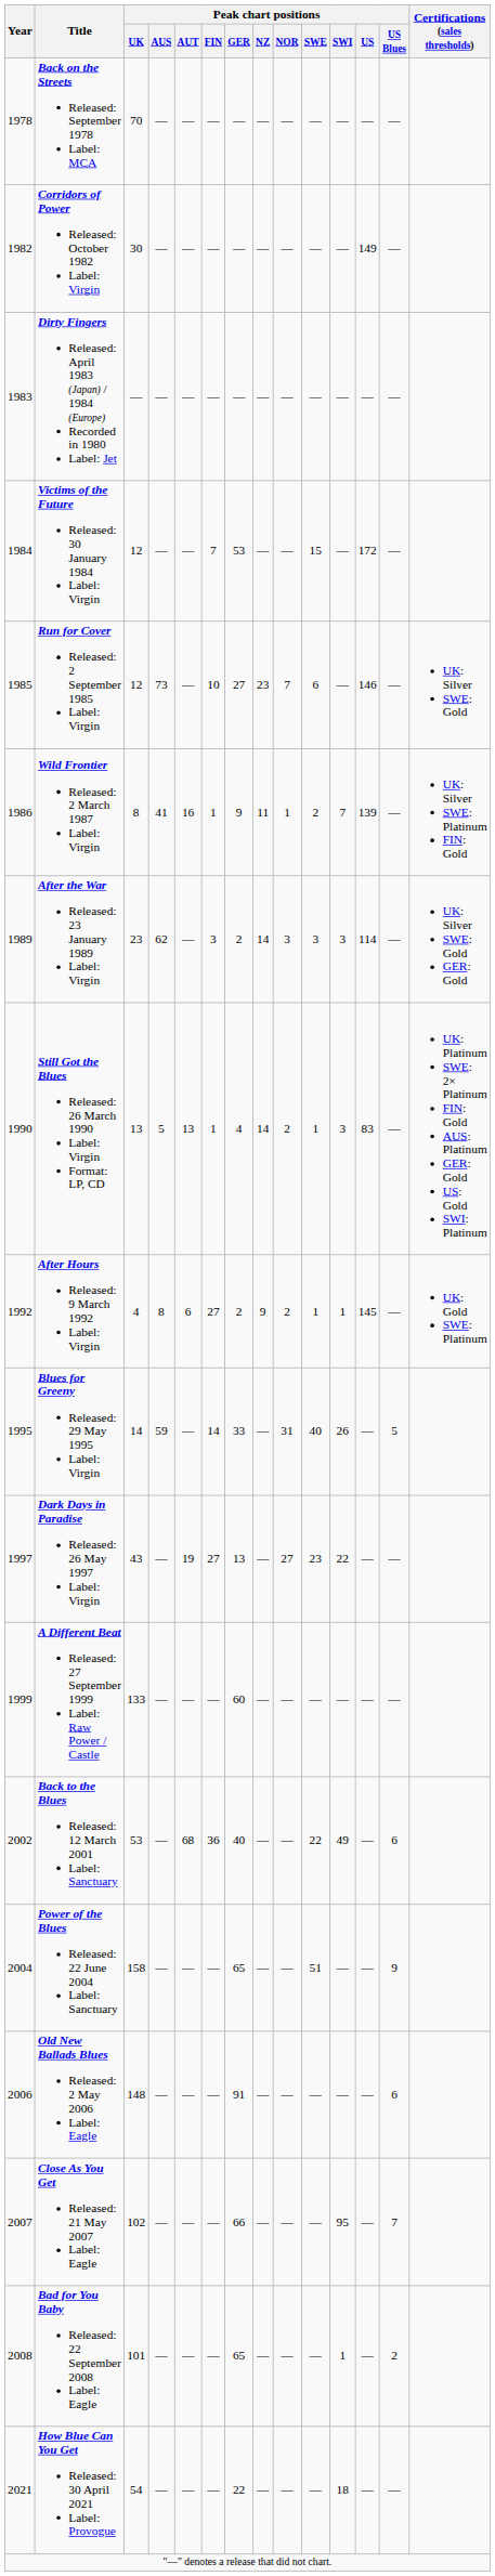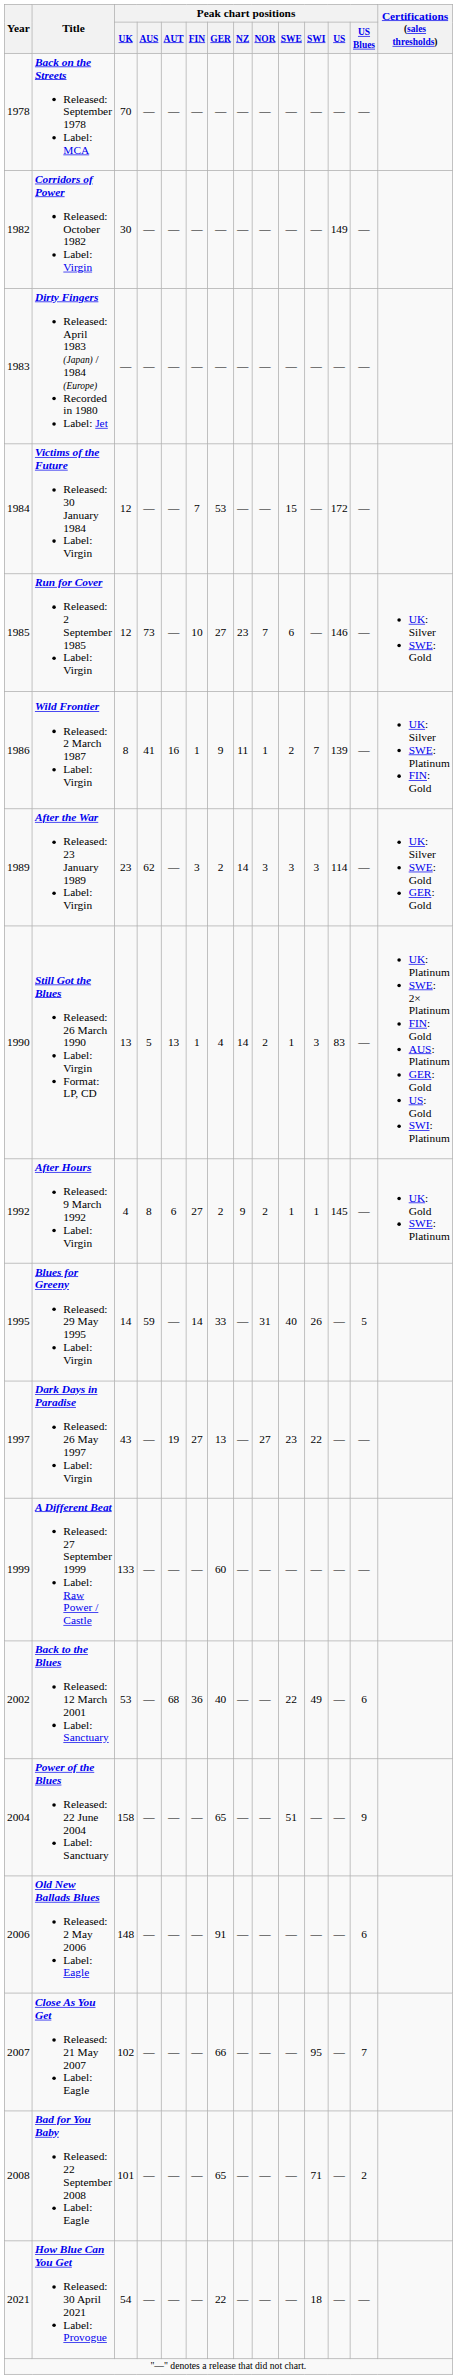 <table class="wikitable">
 <tr>
 <th rowspan="2">Year</th>
 <th rowspan="2">Title</th>
 <th colspan="11">Peak chart positions</th>
 <th rowspan="2"><a href='#'>Certifications</a><br><small>(<a href='#'>sales thresholds</a>)</small></th>
 </tr>
 <tr>
 <th width="35"><small><a href='#'>UK</a></small><br></th>
 <th width="35"><small><a href='#'>AUS</a></small><br></th>
 <th width="35"><small><a href='#'>AUT</a></small><br></th>
 <th width="35"><small><a href='#'>FIN</a></small><br></th>
 <th width="35"><small><a href='#'>GER</a></small><br></th>
 <th width="35"><small><a href='#'>NZ</a></small><br></th>
 <th width="35"><small><a href='#'>NOR</a></small><br></th>
 <th width="35"><small><a href='#'>SWE</a></small><br></th>
 <th width="35"><small><a href='#'>SWI</a></small><br></th>
 <th width="35"><small><a href='#'>US</a></small><br></th>
 <th width="35"><small><a href='#'>US Blues</a></small><br></th>
 </tr>
 <tr>
 <td>1978</td>
 <td><strong><em><a href='#'>Back on the Streets</a></em></strong><br><ul><li>Released: September 1978</li><li>Label: <a href='#'>MCA</a></li></ul></td>
 <td align="center">70</td>
 <td align="center">—</td>
 <td align="center">—</td>
 <td align="center">—</td>
 <td align="center">—</td>
 <td align="center">—</td>
 <td align="center">—</td>
 <td align="center">—</td>
 <td align="center">—</td>
 <td align="center">—</td>
 <td align="center">—</td>
 <td></td>
 </tr>
 <tr>
 <td>1982</td>
 <td><strong><em><a href='#'>Corridors of Power</a></em></strong><br><ul><li>Released: October 1982</li><li>Label: <a href='#'>Virgin</a></li></ul></td>
 <td align="center">30</td>
 <td align="center">—</td>
 <td align="center">—</td>
 <td align="center">—</td>
 <td align="center">—</td>
 <td align="center">—</td>
 <td align="center">—</td>
 <td align="center">—</td>
 <td align="center">—</td>
 <td align="center">149</td>
 <td align="center">—</td>
 <td></td>
 </tr>
 <tr>
 <td>1983</td>
 <td><strong><em><a href='#'>Dirty Fingers</a></em></strong><br><ul><li>Released: April 1983 <small><em>(Japan)</em></small> / 1984 <small><em>(Europe)</em></small></li><li>Recorded in 1980</li><li>Label: <a href='#'>Jet</a></li></ul></td>
 <td align="center">—</td>
 <td align="center">—</td>
 <td align="center">—</td>
 <td align="center">—</td>
 <td align="center">—</td>
 <td align="center">—</td>
 <td align="center">—</td>
 <td align="center">—</td>
 <td align="center">—</td>
 <td align="center">—</td>
 <td align="center">—</td>
 <td></td>
 </tr>
 <tr>
 <td>1984</td>
 <td><strong><em><a href='#'>Victims of the Future</a></em></strong><br><ul><li>Released: 30 January 1984</li><li>Label: Virgin</li></ul></td>
 <td align="center">12</td>
 <td align="center">—</td>
 <td align="center">—</td>
 <td align="center">7</td>
 <td align="center">53</td>
 <td align="center">—</td>
 <td align="center">—</td>
 <td align="center">15</td>
 <td align="center">—</td>
 <td align="center">172</td>
 <td align="center">—</td>
 <td></td>
 </tr>
 <tr>
 <td>1985</td>
 <td><strong><em><a href='#'>Run for Cover</a></em></strong><br><ul><li>Released: 2 September 1985</li><li>Label: Virgin</li></ul></td>
 <td align="center">12</td>
 <td align="center">73</td>
 <td align="center">—</td>
 <td align="center">10</td>
 <td align="center">27</td>
 <td align="center">23</td>
 <td align="center">7</td>
 <td align="center">6</td>
 <td align="center">—</td>
 <td align="center">146</td>
 <td align="center">—</td>
 <td><br><ul><li><a href='#'>UK</a>: Silver</li><li><a href='#'>SWE</a>: Gold</li></ul></td>
 </tr>
 <tr>
 <td>1986</td>
 <td><strong><em><a href='#'>Wild Frontier</a></em></strong><br><ul><li>Released: 2 March 1987</li><li>Label: Virgin</li></ul></td>
 <td align="center">8</td>
 <td align="center">41</td>
 <td align="center">16</td>
 <td align="center">1</td>
 <td align="center">9</td>
 <td align="center">11</td>
 <td align="center">1</td>
 <td align="center">2</td>
 <td align="center">7</td>
 <td align="center">139</td>
 <td align="center">—</td>
 <td><br><ul><li><a href='#'>UK</a>: Silver</li><li><a href='#'>SWE</a>: Platinum</li><li><a href='#'>FIN</a>: Gold</li></ul></td>
 </tr>
 <tr>
 <td>1989</td>
 <td><strong><em><a href='#'>After the War</a></em></strong><br><ul><li>Released: 23 January 1989</li><li>Label: Virgin</li></ul></td>
 <td align="center">23</td>
 <td align="center">62</td>
 <td align="center">—</td>
 <td align="center">3</td>
 <td align="center">2</td>
 <td align="center">14</td>
 <td align="center">3</td>
 <td align="center">3</td>
 <td align="center">3</td>
 <td align="center">114</td>
 <td align="center">—</td>
 <td><br><ul><li><a href='#'>UK</a>: Silver</li><li><a href='#'>SWE</a>: Gold</li><li><a href='#'>GER</a>: Gold</li></ul></td>
 </tr>
 <tr>
 <td>1990</td>
 <td><strong><em><a href='#'>Still Got the Blues</a></em></strong><br><ul><li>Released: 26 March 1990</li><li>Label: Virgin</li><li>Format: LP, CD</li></ul></td>
 <td align="center">13</td>
 <td align="center">5</td>
 <td align="center">13</td>
 <td align="center">1</td>
 <td align="center">4</td>
 <td align="center">14</td>
 <td align="center">2</td>
 <td align="center">1</td>
 <td align="center">3</td>
 <td align="center">83</td>
 <td align="center">—</td>
 <td><br><ul><li><a href='#'>UK</a>: Platinum</li><li><a href='#'>SWE</a>: 2× Platinum</li><li><a href='#'>FIN</a>: Gold</li><li><a href='#'>AUS</a>: Platinum</li><li><a href='#'>GER</a>: Gold</li><li><a href='#'>US</a>: Gold</li><li><a href='#'>SWI</a>: Platinum</li></ul></td>
 </tr>
 <tr>
 <td>1992</td>
 <td><strong><em><a href='#'>After Hours</a></em></strong><br><ul><li>Released: 9 March 1992</li><li>Label: Virgin</li></ul></td>
 <td align="center">4</td>
 <td align="center">8</td>
 <td align="center">6</td>
 <td align="center">27</td>
 <td align="center">2</td>
 <td align="center">9</td>
 <td align="center">2</td>
 <td align="center">1</td>
 <td align="center">1</td>
 <td align="center">145</td>
 <td align="center">—</td>
 <td><br><ul><li><a href='#'>UK</a>: Gold</li><li><a href='#'>SWE</a>: Platinum</li></ul></td>
 </tr>
 <tr>
 <td>1995</td>
 <td><strong><em><a href='#'>Blues for Greeny</a></em></strong><br><ul><li>Released: 29 May 1995</li><li>Label: Virgin</li></ul></td>
 <td align="center">14</td>
 <td align="center">59</td>
 <td align="center">—</td>
 <td align="center">14</td>
 <td align="center">33</td>
 <td align="center">—</td>
 <td align="center">31</td>
 <td align="center">40</td>
 <td align="center">26</td>
 <td align="center">—</td>
 <td align="center">5</td>
 <td></td>
 </tr>
 <tr>
 <td>1997</td>
 <td><strong><em><a href='#'>Dark Days in Paradise</a></em></strong><br><ul><li>Released: 26 May 1997</li><li>Label: Virgin</li></ul></td>
 <td align="center">43</td>
 <td align="center">—</td>
 <td align="center">19</td>
 <td align="center">27</td>
 <td align="center">13</td>
 <td align="center">—</td>
 <td align="center">27</td>
 <td align="center">23</td>
 <td align="center">22</td>
 <td align="center">—</td>
 <td align="center">—</td>
 <td></td>
 </tr>
 <tr>
 <td>1999</td>
 <td><strong><em><a href='#'>A Different Beat</a></em></strong><br><ul><li>Released: 27 September 1999</li><li>Label: <a href='#'>Raw Power / Castle</a></li></ul></td>
 <td align="center">133</td>
 <td align="center">—</td>
 <td align="center">—</td>
 <td align="center">—</td>
 <td align="center">60</td>
 <td align="center">—</td>
 <td align="center">—</td>
 <td align="center">—</td>
 <td align="center">—</td>
 <td align="center">—</td>
 <td align="center">—</td>
 <td></td>
 </tr>
 <tr>
 <td>2002</td>
 <td><strong><em><a href='#'>Back to the Blues</a></em></strong><br><ul><li>Released: 12 March 2001</li><li>Label: <a href='#'>Sanctuary</a></li></ul></td>
 <td align="center">53</td>
 <td align="center">—</td>
 <td align="center">68</td>
 <td align="center">36</td>
 <td align="center">40</td>
 <td align="center">—</td>
 <td align="center">—</td>
 <td align="center">22</td>
 <td align="center">49</td>
 <td align="center">—</td>
 <td align="center">6</td>
 <td></td>
 </tr>
 <tr>
 <td>2004</td>
 <td><strong><em><a href='#'>Power of the Blues</a></em></strong><br><ul><li>Released: 22 June 2004</li><li>Label: Sanctuary</li></ul></td>
 <td align="center">158</td>
 <td align="center">—</td>
 <td align="center">—</td>
 <td align="center">—</td>
 <td align="center">65</td>
 <td align="center">—</td>
 <td align="center">—</td>
 <td align="center">51</td>
 <td align="center">—</td>
 <td align="center">—</td>
 <td align="center">9</td>
 <td></td>
 </tr>
 <tr>
 <td>2006</td>
 <td><strong><em><a href='#'>Old New Ballads Blues</a></em></strong><br><ul><li>Released: 2 May 2006</li><li>Label: <a href='#'>Eagle</a></li></ul></td>
 <td align="center">148</td>
 <td align="center">—</td>
 <td align="center">—</td>
 <td align="center">—</td>
 <td align="center">91</td>
 <td align="center">—</td>
 <td align="center">—</td>
 <td align="center">—</td>
 <td align="center">—</td>
 <td align="center">—</td>
 <td align="center">6</td>
 <td></td>
 </tr>
 <tr>
 <td>2007</td>
 <td><strong><em><a href='#'>Close As You Get</a></em></strong><br><ul><li>Released: 21 May 2007</li><li>Label: Eagle</li></ul></td>
 <td align="center">102</td>
 <td align="center">—</td>
 <td align="center">—</td>
 <td align="center">—</td>
 <td align="center">66</td>
 <td align="center">—</td>
 <td align="center">—</td>
 <td align="center">—</td>
 <td align="center">95</td>
 <td align="center">—</td>
 <td align="center">7</td>
 <td></td>
 </tr>
 <tr>
 <td>2008</td>
 <td><strong><em><a href='#'>Bad for You Baby</a></em></strong><br><ul><li>Released: 22 September 2008</li><li>Label: Eagle</li></ul></td>
 <td align="center">101</td>
 <td align="center">—</td>
 <td align="center">—</td>
 <td align="center">—</td>
 <td align="center">65</td>
 <td align="center">—</td>
 <td align="center">—</td>
 <td align="center">—</td>
-<td align="center">1</td>
+<td align="center">71</td>
 <td align="center">—</td>
 <td align="center">2</td>
 <td></td>
 </tr>
 <tr>
 <td>2021</td>
 <td><strong><em><a href='#'>How Blue Can You Get</a></em></strong><br><ul><li>Released: 30 April 2021</li><li>Label: <a href='#'>Provogue</a></li></ul></td>
 <td align="center">54</td>
 <td align="center">—</td>
 <td align="center">—</td>
 <td align="center">—</td>
 <td align="center">22</td>
 <td align="center">—</td>
 <td align="center">—</td>
 <td align="center">—</td>
 <td align="center">18</td>
 <td align="center">—</td>
 <td align="center">—</td>
 <td></td>
 </tr>
 <tr>
 <td align="center" colspan="14" style="font-size: 85%">"—" denotes a release that did not chart.</td>
 </tr>
 </table>
